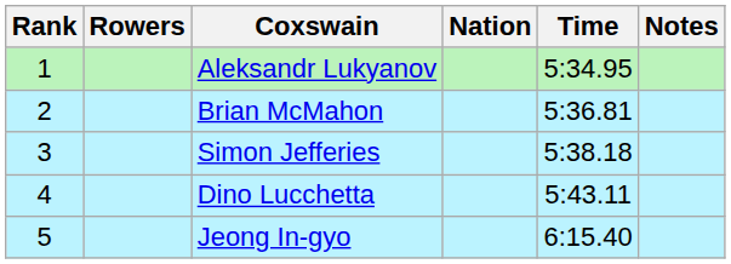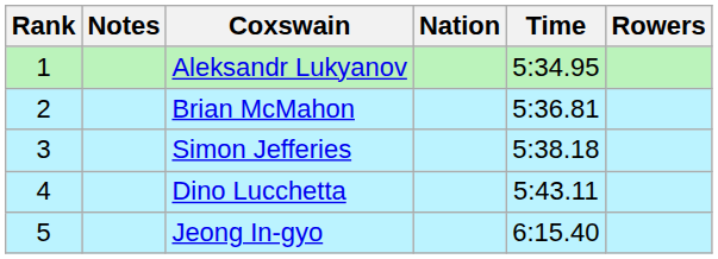 <table class="wikitable sortable" style="text-align:center">
 <tr>
 <th>Rank</th>
-<th>Rowers</th>
+<th>Notes</th>
 <th>Coxswain</th>
 <th>Nation</th>
 <th>Time</th>
-<th>Notes</th>
+<th>Rowers</th>
 </tr>
 <tr bgcolor=bbf3bb>
 <td>1</td>
-<td align=left data-sort-value="But, Veniamin"></td>
+<td></td>
 <td align=left data-sort-value="Lukyanov, Aleksandr"><a href='#'>Aleksandr Lukyanov</a></td>
 <td align=left></td>
 <td>5:34.95</td>
-<td></td>
+<td align=left data-sort-value="But, Veniamin"></td>
 </tr>
 <tr bgcolor=bbf3ff>
 <td>2</td>
-<td align=left data-sort-value="Crosby, Andrew"></td>
+<td></td>
 <td align=left data-sort-value="McMahon, Brian"><a href='#'>Brian McMahon</a></td>
 <td align=left></td>
 <td>5:36.81</td>
-<td></td>
+<td align=left data-sort-value="Crosby, Andrew"></td>
 </tr>
 <tr bgcolor=bbf3ff>
 <td>3</td>
-<td align=left data-sort-value="Beaumont, Peter"></td>
+<td></td>
 <td align=left data-sort-value="Jefferies, Simon"><a href='#'>Simon Jefferies</a></td>
 <td align=left></td>
 <td>5:38.18</td>
-<td></td>
+<td align=left data-sort-value="Beaumont, Peter"></td>
 </tr>
 <tr bgcolor=bbf3ff>
 <td>4</td>
-<td align=left data-sort-value="Baldacci, Antonio"></td>
+<td></td>
 <td align=left data-sort-value="Lucchetta, Dino"><a href='#'>Dino Lucchetta</a></td>
 <td align=left></td>
 <td>5:43.11</td>
-<td></td>
+<td align=left data-sort-value="Baldacci, Antonio"></td>
 </tr>
 <tr bgcolor=bbf3ff>
 <td>5</td>
-<td align=left></td>
+<td></td>
 <td align=left><a href='#'>Jeong In-gyo</a></td>
 <td align=left></td>
 <td>6:15.40</td>
-<td></td>
+<td align=left></td>
 </tr>
 </table>
